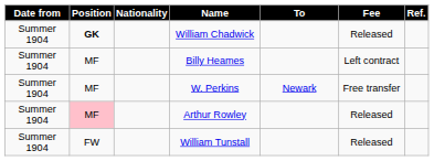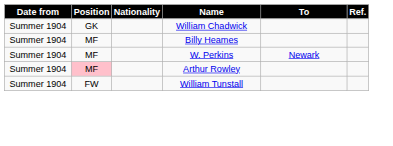 <table class="wikitable" style="text-align:center; font-size:90%; ">
 <tr>
 <th style="background:#000000; color:white; width:100px;">Date from</th>
 <th style="background:#000000; color:white; width:50px;">Position</th>
 <th style="background:#000000; color:white; width:50px;">Nationality</th>
 <th style="background:#000000; color:white; width:150px;">Name</th>
 <th style="background:#000000; color:white; width:130px;">To</th>
-<th style="background:#000000; color:white; width:100px;">Fee</th>
 <th style="background:#000000; color:white; width:25px;">Ref.</th>
 </tr>
 <tr>
 <td>Summer 1904</td>
-<td><strong>GK</strong></td>
+<td>GK</td>
 <td></td>
 <td><a href='#'>William Chadwick</a></td>
 <td></td>
-<td>Released</td>
 <td></td>
 </tr>
 <tr>
 <td>Summer 1904</td>
 <td>MF</td>
 <td></td>
 <td><a href='#'>Billy Heames</a></td>
 <td></td>
-<td>Left contract</td>
 <td></td>
 </tr>
 <tr>
 <td>Summer 1904</td>
 <td>MF</td>
 <td></td>
 <td><a href='#'>W. Perkins</a></td>
 <td><a href='#'>Newark</a></td>
-<td>Free transfer</td>
 <td></td>
 </tr>
 <tr>
 <td>Summer 1904</td>
 <td style="background: pink;">MF</td>
 <td></td>
 <td><a href='#'>Arthur Rowley</a></td>
 <td></td>
-<td>Released</td>
 <td></td>
 </tr>
 <tr>
 <td>Summer 1904</td>
 <td>FW</td>
 <td></td>
 <td><a href='#'>William Tunstall</a></td>
 <td></td>
-<td>Released</td>
 <td></td>
 </tr>
 </table>
